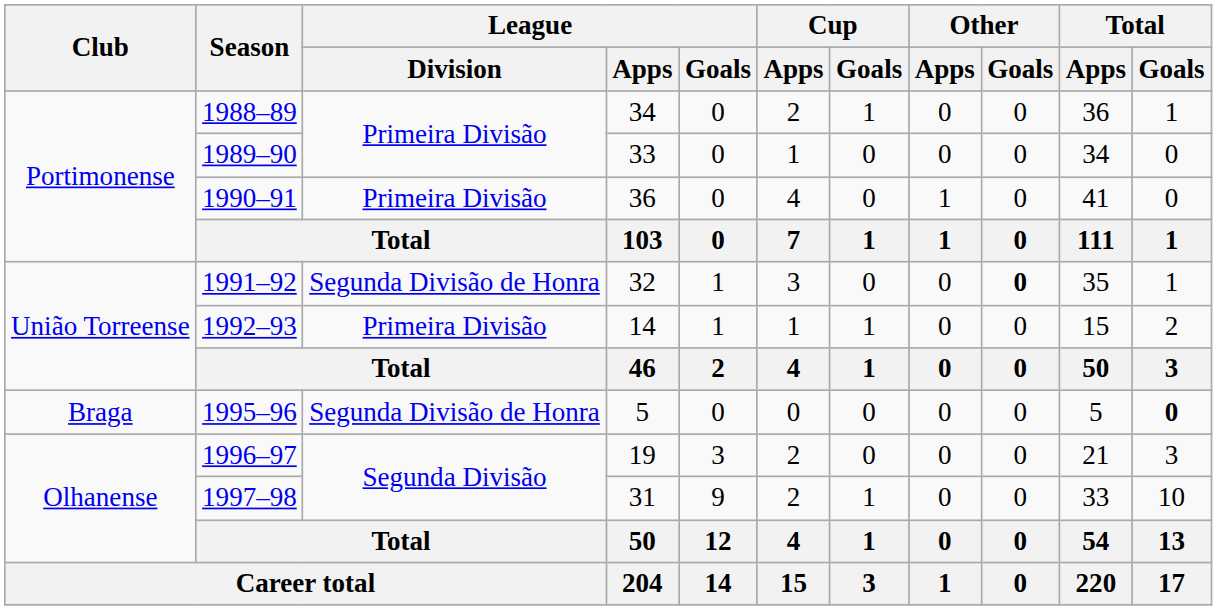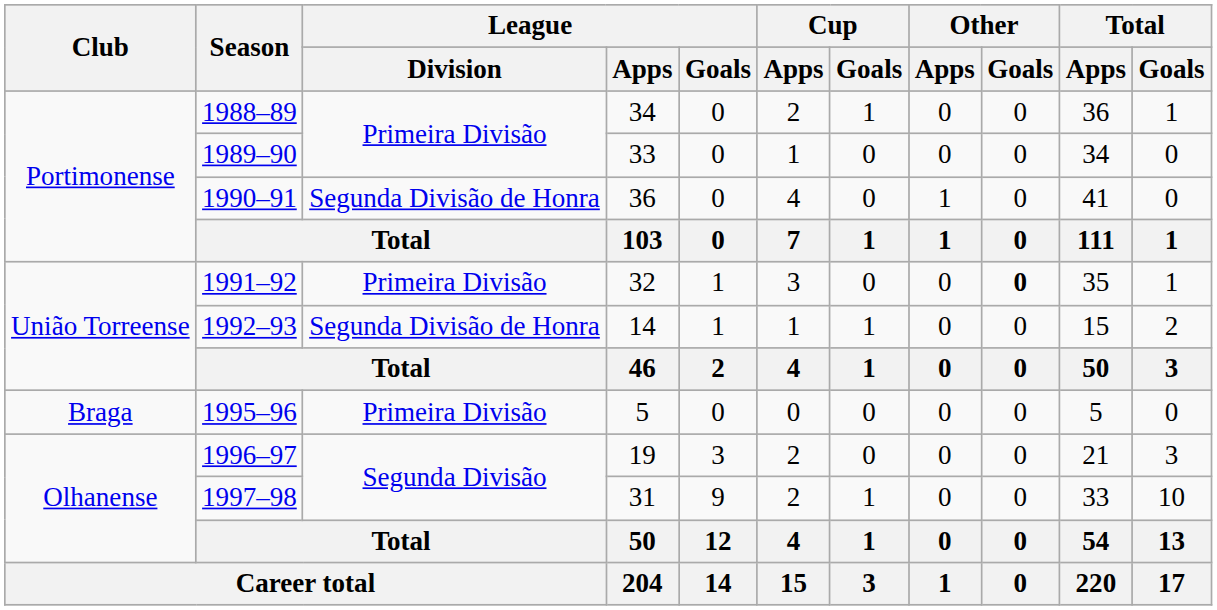 <table class="wikitable" style="text-align: center">
 <tr>
 <th rowspan="2">Club</th>
 <th rowspan="2">Season</th>
 <th colspan="3">League</th>
 <th colspan="2">Cup</th>
 <th colspan="2">Other</th>
 <th colspan="2">Total</th>
 </tr>
 <tr>
 <th>Division</th>
 <th>Apps</th>
 <th>Goals</th>
 <th>Apps</th>
 <th>Goals</th>
 <th>Apps</th>
 <th>Goals</th>
 <th>Apps</th>
 <th>Goals</th>
 </tr>
 <tr>
 <td rowspan="4"><a href='#'>Portimonense</a></td>
 <td><a href='#'>1988–89</a></td>
 <td rowspan="2"><a href='#'>Primeira Divisão</a></td>
 <td>34</td>
 <td>0</td>
 <td>2</td>
 <td>1</td>
 <td>0</td>
 <td>0</td>
 <td>36</td>
 <td>1</td>
 </tr>
 <tr>
 <td><a href='#'>1989–90</a></td>
 <td>33</td>
 <td>0</td>
 <td>1</td>
 <td>0</td>
 <td>0</td>
 <td>0</td>
 <td>34</td>
 <td>0</td>
 </tr>
 <tr>
 <td><a href='#'>1990–91</a></td>
-<td><a href='#'>Primeira Divisão</a></td>
+<td><a href='#'>Segunda Divisão de Honra</a></td>
 <td>36</td>
 <td>0</td>
 <td>4</td>
 <td>0</td>
 <td>1</td>
 <td>0</td>
 <td>41</td>
 <td>0</td>
 </tr>
 <tr>
 <th colspan="2"><strong>Total</strong></th>
 <th>103</th>
 <th>0</th>
 <th>7</th>
 <th>1</th>
 <th>1</th>
 <th>0</th>
 <th>111</th>
 <th>1</th>
 </tr>
 <tr>
 <td rowspan="3"><a href='#'>União Torreense</a></td>
 <td><a href='#'>1991–92</a></td>
-<td><a href='#'>Segunda Divisão de Honra</a></td>
+<td><a href='#'>Primeira Divisão</a></td>
 <td>32</td>
 <td>1</td>
 <td>3</td>
 <td>0</td>
 <td>0</td>
 <td><strong>0</strong></td>
 <td>35</td>
 <td>1</td>
 </tr>
 <tr>
 <td><a href='#'>1992–93</a></td>
-<td><a href='#'>Primeira Divisão</a></td>
+<td><a href='#'>Segunda Divisão de Honra</a></td>
 <td>14</td>
 <td>1</td>
 <td>1</td>
 <td>1</td>
 <td>0</td>
 <td>0</td>
 <td>15</td>
 <td>2</td>
 </tr>
 <tr>
 <th colspan="2"><strong>Total</strong></th>
 <th>46</th>
 <th>2</th>
 <th>4</th>
 <th>1</th>
 <th>0</th>
 <th>0</th>
 <th>50</th>
 <th>3</th>
 </tr>
 <tr>
 <td><a href='#'>Braga</a></td>
 <td><a href='#'>1995–96</a></td>
-<td><a href='#'>Segunda Divisão de Honra</a></td>
+<td><a href='#'>Primeira Divisão</a></td>
 <td>5</td>
 <td>0</td>
 <td>0</td>
 <td>0</td>
 <td>0</td>
 <td>0</td>
 <td>5</td>
-<td><strong>0</strong></td>
+<td>0</td>
 </tr>
 <tr>
 <td rowspan="3"><a href='#'>Olhanense</a></td>
 <td><a href='#'>1996–97</a></td>
 <td rowspan="2"><a href='#'>Segunda Divisão</a></td>
 <td>19</td>
 <td>3</td>
 <td>2</td>
 <td>0</td>
 <td>0</td>
 <td>0</td>
 <td>21</td>
 <td>3</td>
 </tr>
 <tr>
 <td><a href='#'>1997–98</a></td>
 <td>31</td>
 <td>9</td>
 <td>2</td>
 <td>1</td>
 <td>0</td>
 <td>0</td>
 <td>33</td>
 <td>10</td>
 </tr>
 <tr>
 <th colspan="2"><strong>Total</strong></th>
 <th>50</th>
 <th>12</th>
 <th>4</th>
 <th>1</th>
 <th>0</th>
 <th>0</th>
 <th>54</th>
 <th>13</th>
 </tr>
 <tr>
 <th colspan="3"><strong>Career total</strong></th>
 <th>204</th>
 <th>14</th>
 <th>15</th>
 <th>3</th>
 <th>1</th>
 <th>0</th>
 <th>220</th>
 <th>17</th>
 </tr>
 </table>
